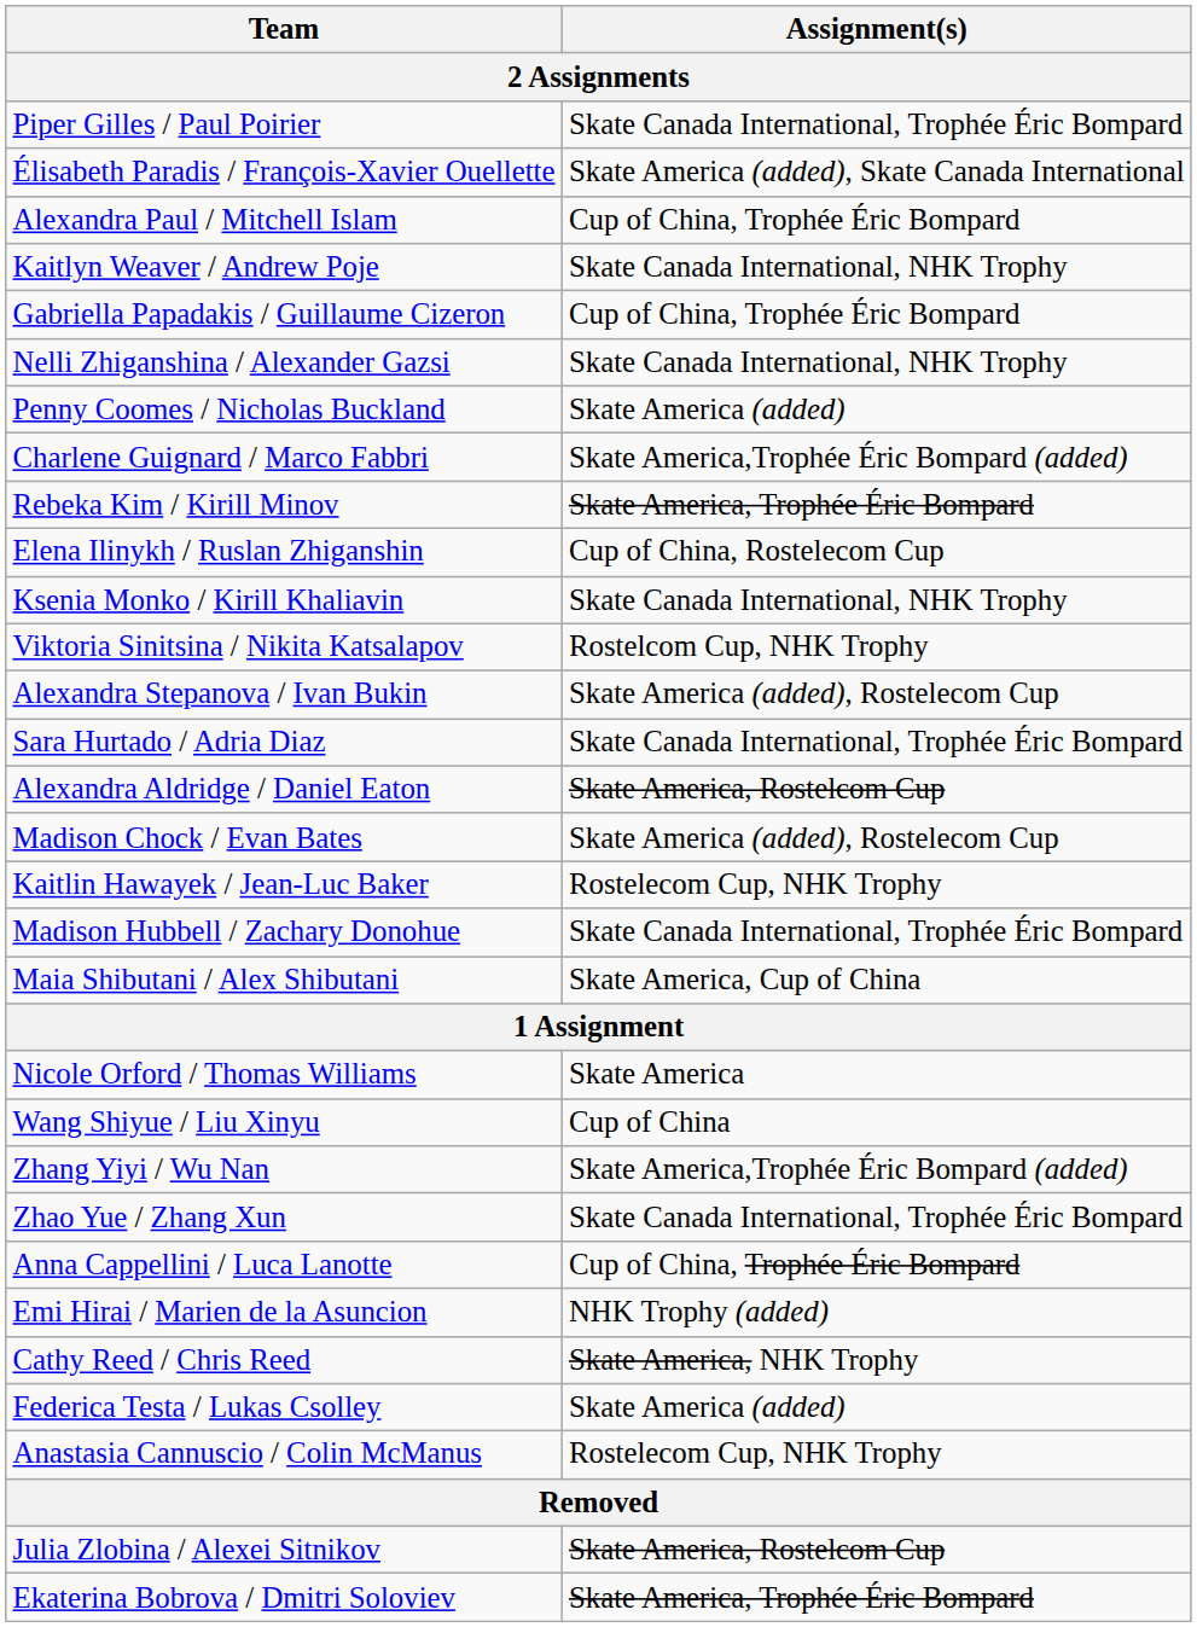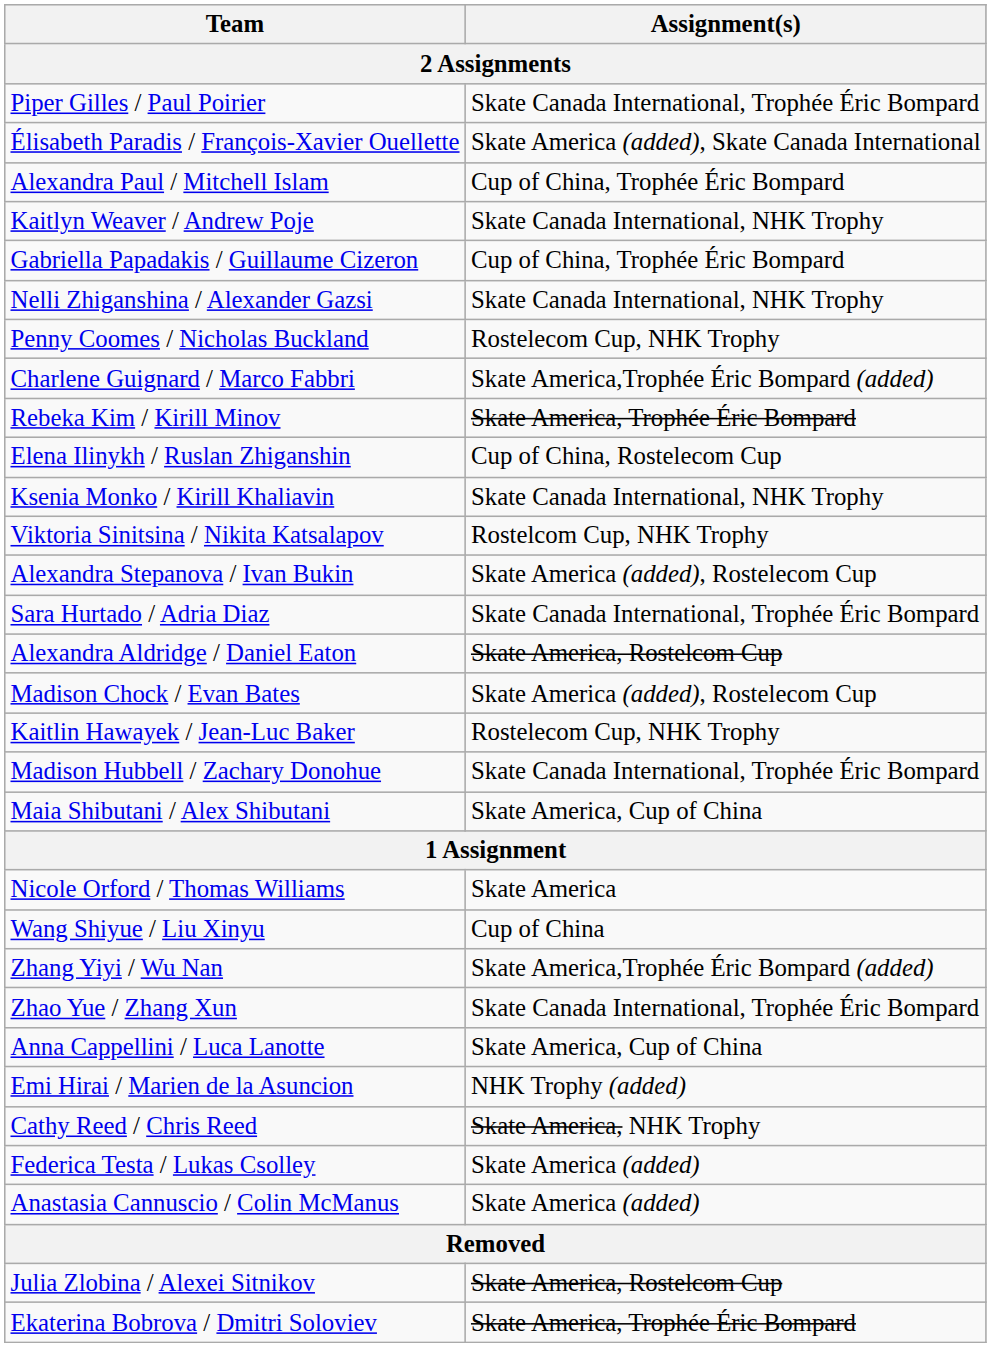 <table class="wikitable">
 <tr>
 <th>Team</th>
 <th>Assignment(s)</th>
 </tr>
 <tr>
 <th colspan=3>2 Assignments</th>
 </tr>
 <tr>
 <td> <a href='#'>Piper Gilles</a> / <a href='#'>Paul Poirier</a></td>
 <td>Skate Canada International, Trophée Éric Bompard</td>
 </tr>
 <tr>
 <td> <a href='#'>Élisabeth Paradis</a> / <a href='#'>François-Xavier Ouellette</a></td>
 <td>Skate America <em>(added)</em>, Skate Canada International</td>
 </tr>
 <tr>
 <td> <a href='#'>Alexandra Paul</a> / <a href='#'>Mitchell Islam</a></td>
 <td>Cup of China, Trophée Éric Bompard</td>
 </tr>
 <tr>
 <td> <a href='#'>Kaitlyn Weaver</a> / <a href='#'>Andrew Poje</a></td>
 <td>Skate Canada International, NHK Trophy</td>
 </tr>
 <tr>
 <td> <a href='#'>Gabriella Papadakis</a> / <a href='#'>Guillaume Cizeron</a></td>
 <td>Cup of China, Trophée Éric Bompard</td>
 </tr>
 <tr>
 <td> <a href='#'>Nelli Zhiganshina</a> / <a href='#'>Alexander Gazsi</a></td>
 <td>Skate Canada International, NHK Trophy</td>
 </tr>
 <tr>
 <td> <a href='#'>Penny Coomes</a> / <a href='#'>Nicholas Buckland</a></td>
-<td>Skate America <em>(added)</em></td>
+<td>Rostelecom Cup, NHK Trophy</td>
 </tr>
 <tr>
 <td> <a href='#'>Charlene Guignard</a> / <a href='#'>Marco Fabbri</a></td>
 <td>Skate America,Trophée Éric Bompard <em>(added)</em></td>
 </tr>
 <tr>
 <td> <a href='#'>Rebeka Kim</a> / <a href='#'>Kirill Minov</a></td>
 <td><s>Skate America, Trophée Éric Bompard</s></td>
 </tr>
 <tr>
 <td> <a href='#'>Elena Ilinykh</a> / <a href='#'>Ruslan Zhiganshin</a></td>
 <td>Cup of China, Rostelecom Cup</td>
 </tr>
 <tr>
 <td> <a href='#'>Ksenia Monko</a> / <a href='#'>Kirill Khaliavin</a></td>
 <td>Skate Canada International, NHK Trophy</td>
 </tr>
 <tr>
 <td> <a href='#'>Viktoria Sinitsina</a> / <a href='#'>Nikita Katsalapov</a></td>
 <td>Rostelcom Cup, NHK Trophy</td>
 </tr>
 <tr>
 <td> <a href='#'>Alexandra Stepanova</a> / <a href='#'>Ivan Bukin</a></td>
 <td>Skate America <em>(added)</em>, Rostelecom Cup</td>
 </tr>
 <tr>
 <td> <a href='#'>Sara Hurtado</a> / <a href='#'>Adria Diaz</a></td>
 <td>Skate Canada International, Trophée Éric Bompard</td>
 </tr>
 <tr>
 <td> <a href='#'>Alexandra Aldridge</a> / <a href='#'>Daniel Eaton</a></td>
 <td><s>Skate America, Rostelcom Cup</s></td>
 </tr>
 <tr>
 <td> <a href='#'>Madison Chock</a> / <a href='#'>Evan Bates</a></td>
 <td>Skate America <em>(added)</em>, Rostelecom Cup</td>
 </tr>
 <tr>
 <td> <a href='#'>Kaitlin Hawayek</a> / <a href='#'>Jean-Luc Baker</a></td>
 <td>Rostelecom Cup, NHK Trophy</td>
 </tr>
 <tr>
 <td> <a href='#'>Madison Hubbell</a> / <a href='#'>Zachary Donohue</a></td>
 <td>Skate Canada International, Trophée Éric Bompard</td>
 </tr>
 <tr>
 <td> <a href='#'>Maia Shibutani</a> / <a href='#'>Alex Shibutani</a></td>
 <td>Skate America, Cup of China</td>
 </tr>
 <tr>
 <th colspan=3>1 Assignment</th>
 </tr>
 <tr>
 <td> <a href='#'>Nicole Orford</a> / <a href='#'>Thomas Williams</a></td>
 <td>Skate America</td>
 </tr>
 <tr>
 <td> <a href='#'>Wang Shiyue</a> / <a href='#'>Liu Xinyu</a></td>
 <td>Cup of China</td>
 </tr>
 <tr>
 <td> <a href='#'>Zhang Yiyi</a> / <a href='#'>Wu Nan</a></td>
 <td>Skate America,Trophée Éric Bompard <em>(added)</em></td>
 </tr>
 <tr>
 <td> <a href='#'>Zhao Yue</a> / <a href='#'>Zhang Xun</a></td>
 <td>Skate Canada International, Trophée Éric Bompard</td>
 </tr>
 <tr>
 <td> <a href='#'>Anna Cappellini</a> / <a href='#'>Luca Lanotte</a></td>
-<td>Cup of China, <s>Trophée Éric Bompard</s></td>
+<td>Skate America, Cup of China</td>
 </tr>
 <tr>
 <td> <a href='#'>Emi Hirai</a> / <a href='#'>Marien de la Asuncion</a></td>
 <td>NHK Trophy <em>(added)</em></td>
 </tr>
 <tr>
 <td> <a href='#'>Cathy Reed</a> / <a href='#'>Chris Reed</a></td>
 <td><s>Skate America,</s> NHK Trophy</td>
 </tr>
 <tr>
 <td> <a href='#'>Federica Testa</a> / <a href='#'>Lukas Csolley</a></td>
 <td>Skate America <em>(added)</em></td>
 </tr>
 <tr>
 <td> <a href='#'>Anastasia Cannuscio</a> / <a href='#'>Colin McManus</a></td>
-<td>Rostelecom Cup, NHK Trophy</td>
+<td>Skate America <em>(added)</em></td>
 </tr>
 <tr>
 <th colspan=3>Removed</th>
 </tr>
 <tr>
 <td> <a href='#'>Julia Zlobina</a> / <a href='#'>Alexei Sitnikov</a></td>
 <td><s>Skate America, Rostelcom Cup</s></td>
 </tr>
 <tr>
 <td> <a href='#'>Ekaterina Bobrova</a> / <a href='#'>Dmitri Soloviev</a></td>
 <td><s>Skate America, Trophée Éric Bompard</s></td>
 </tr>
 </table>
